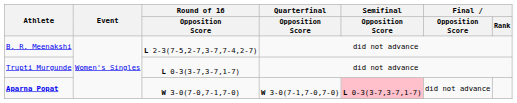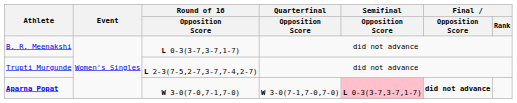 <table class=wikitable style="font-size:90%">
 <tr>
 <th rowspan="2">Athlete</th>
 <th rowspan="2">Event</th>
 <th>Round of 16</th>
 <th>Quarterfinal</th>
 <th>Semifinal</th>
 <th colspan=2>Final / </th>
 </tr>
 <tr style="font-size:95%">
 <th>Opposition<br>Score</th>
 <th>Opposition<br>Score</th>
 <th>Opposition<br>Score</th>
 <th>Opposition<br>Score</th>
 <th>Rank</th>
 </tr>
 <tr align=center>
 <td align=left><a href='#'>B. R. Meenakshi</a></td>
 <td align=left rowspan=3><a href='#'>Women's Singles</a></td>
-<td><br><strong>L</strong> 2-3(7-5,2-7,3-7,7-4,2-7)</td>
+<td><br><strong>L</strong> 0-3(3-7,3-7,1-7)</td>
 <td colspan=4>did not advance</td>
 </tr>
 <tr align=center>
 <td align=left><a href='#'>Trupti Murgunde</a></td>
-<td><br><strong>L</strong> 0-3(3-7,3-7,1-7)</td>
+<td><br><strong>L</strong> 2-3(7-5,2-7,3-7,7-4,2-7)</td>
 <td colspan=4>did not advance</td>
 </tr>
 <tr align=center>
 <td align=left><strong><a href='#'>Aparna Popat</a></strong></td>
 <td><br><strong>W</strong> 3-0(7-0,7-1,7-0)</td>
 <td><br><strong>W</strong> 3-0(7-1,7-0,7-0)</td>
 <td style="background: pink;"><br><strong>L</strong> 0-3(3-7,3-7,1-7)</td>
-<td colspan=1>did not advance</td>
+<td colspan=1><strong>did not advance</strong></td>
 <td></td>
 </tr>
 </table>
